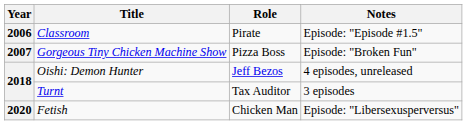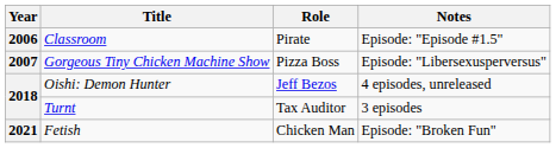 <table class="wikitable plainrowheaders sortable" style="margin-right: 0;">
 <tr>
 <th scope="col">Year</th>
 <th scope="col">Title</th>
 <th scope="col">Role</th>
 <th scope="col" class="unsortable">Notes</th>
 </tr>
 <tr>
 <th scope="row">2006</th>
 <td><em><a href='#'>Classroom</a></em></td>
 <td>Pirate</td>
 <td>Episode: "Episode #1.5"</td>
 </tr>
 <tr>
 <th scope="row">2007</th>
 <td><em><a href='#'>Gorgeous Tiny Chicken Machine Show</a></em></td>
 <td>Pizza Boss</td>
-<td>Episode: "Broken Fun"</td>
+<td>Episode: "Libersexusperversus"</td>
 </tr>
 <tr>
 <th rowspan="2" scope="row">2018</th>
 <td><em>Oishi: Demon Hunter</em></td>
 <td><a href='#'>Jeff Bezos</a></td>
 <td>4 episodes, unreleased</td>
 </tr>
 <tr>
 <td><em><a href='#'>Turnt</a></em></td>
 <td>Tax Auditor</td>
 <td>3 episodes</td>
 </tr>
 <tr>
-<th scope="row">2020</th>
+<th scope="row">2021</th>
 <td><em>Fetish</em></td>
 <td>Chicken Man</td>
-<td>Episode: "Libersexusperversus"</td>
+<td>Episode: "Broken Fun"</td>
 </tr>
 </table>
